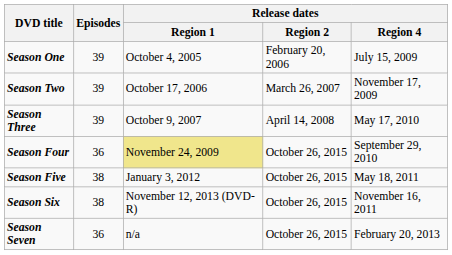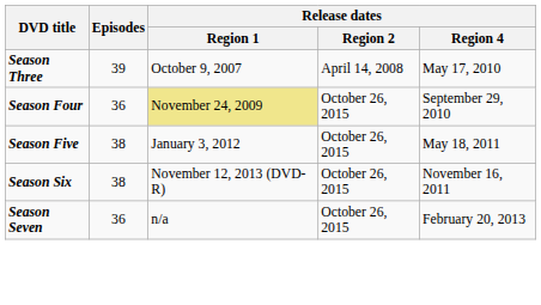 <table class="wikitable">
 <tr>
 <th rowspan="2">DVD title</th>
 <th rowspan="2">Episodes</th>
 <th colspan="3">Release dates</th>
 </tr>
 <tr>
 <th>Region 1</th>
 <th>Region 2</th>
 <th>Region 4</th>
-</tr>
-<tr>
-<td><strong><em>Season One</em></strong></td>
-<td align="center">39</td>
-<td>October 4, 2005<br></td>
-<td>February 20, 2006</td>
-<td>July 15, 2009</td>
-</tr>
-<tr>
-<td><strong><em>Season Two</em></strong></td>
-<td align="center">39</td>
-<td>October 17, 2006</td>
-<td>March 26, 2007</td>
-<td>November 17, 2009</td>
 </tr>
 <tr>
 <td><strong><em>Season Three</em></strong></td>
 <td align="center">39</td>
 <td>October 9, 2007</td>
 <td>April 14, 2008</td>
 <td>May 17, 2010</td>
 </tr>
 <tr>
 <td><strong><em>Season Four</em></strong></td>
 <td align="center">36</td>
 <td style="background: khaki;">November 24, 2009</td>
 <td>October 26, 2015</td>
 <td>September 29, 2010</td>
 </tr>
 <tr>
 <td><strong><em>Season Five</em></strong></td>
 <td align="center">38</td>
 <td>January 3, 2012</td>
 <td>October 26, 2015</td>
 <td>May 18, 2011</td>
 </tr>
 <tr>
 <td><strong><em>Season Six</em></strong></td>
 <td align="center">38</td>
 <td>November 12, 2013 (DVD-R)</td>
 <td>October 26, 2015</td>
 <td>November 16, 2011</td>
 </tr>
 <tr>
 <td><strong><em>Season Seven</em></strong></td>
 <td align="center">36</td>
 <td>n/a</td>
 <td>October 26, 2015</td>
 <td>February 20, 2013</td>
 </tr>
 </table>
